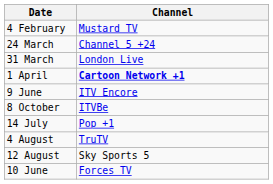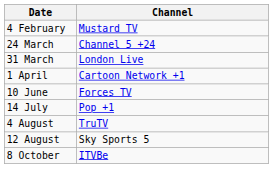 <table class="wikitable">
 <tr>
 <th width=90>Date</th>
 <th width=250>Channel</th>
 </tr>
 <tr>
 <td>4 February</td>
 <td><a href='#'>Mustard TV</a></td>
 </tr>
 <tr>
 <td>24 March</td>
 <td><a href='#'>Channel 5 +24</a></td>
 </tr>
 <tr>
 <td>31 March</td>
 <td><a href='#'>London Live</a></td>
 </tr>
 <tr>
 <td>1 April</td>
-<td><strong><a href='#'>Cartoon Network +1</a></strong></td>
+<td><a href='#'>Cartoon Network +1</a></td>
 </tr>
 <tr>
-<td>9 June</td>
-<td><a href='#'>ITV Encore</a></td>
-</tr>
-<tr>
-<td>8 October</td>
-<td><a href='#'>ITVBe</a></td>
+<td>10 June</td>
+<td><a href='#'>Forces TV</a></td>
 </tr>
 <tr>
 <td>14 July</td>
 <td><a href='#'>Pop +1</a></td>
 </tr>
 <tr>
 <td>4 August</td>
 <td><a href='#'>TruTV</a></td>
 </tr>
 <tr>
 <td>12 August</td>
 <td>Sky Sports 5</td>
 </tr>
 <tr>
-<td>10 June</td>
-<td><a href='#'>Forces TV</a></td>
+<td>8 October</td>
+<td><a href='#'>ITVBe</a></td>
 </tr>
 </table>
